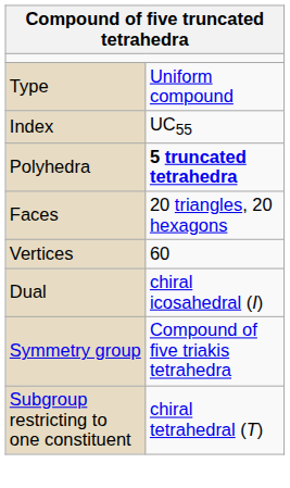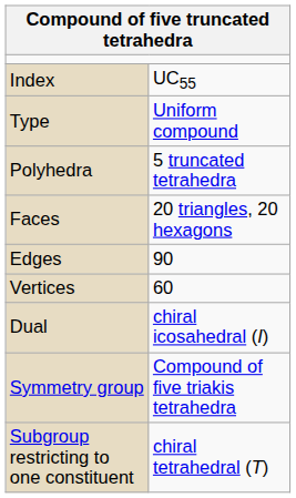 <table class="wikitable" style="float:right; margin-left:8px; width:250px">
 <tr>
 <th bgcolor=#e7dcc3 colspan=2>Compound of five truncated tetrahedra</th>
 </tr>
 <tr>
 <td align=center colspan=2></td>
 </tr>
 <tr>
+<td bgcolor=#e7dcc3>Index</td>
+<td>UC<sub>55</sub></td>
+</tr>
+<tr>
 <td bgcolor=#e7dcc3>Type</td>
 <td><a href='#'>Uniform compound</a></td>
 </tr>
 <tr>
-<td bgcolor=#e7dcc3>Index</td>
-<td>UC<sub>55</sub></td>
-</tr>
-<tr>
 <td bgcolor=#e7dcc3>Polyhedra</td>
-<td><strong>5 <a href='#'>truncated tetrahedra</a></strong></td>
+<td>5 <a href='#'>truncated tetrahedra</a></td>
 </tr>
 <tr>
 <td bgcolor=#e7dcc3>Faces</td>
 <td>20 <a href='#'>triangles</a>, 20 <a href='#'>hexagons</a></td>
+</tr>
+<tr>
+<td bgcolor=#e7dcc3>Edges</td>
+<td>90</td>
 </tr>
 <tr>
 <td bgcolor=#e7dcc3>Vertices</td>
 <td>60</td>
 </tr>
 <tr>
 <td bgcolor=#e7dcc3>Dual</td>
 <td><a href='#'>chiral</a> <a href='#'>icosahedral</a> (<em>I</em>)</td>
 </tr>
 <tr>
 <td bgcolor=#e7dcc3><a href='#'>Symmetry group</a></td>
 <td><a href='#'>Compound of five triakis tetrahedra</a></td>
 </tr>
 <tr>
 <td bgcolor=#e7dcc3><a href='#'>Subgroup</a> restricting to one constituent</td>
 <td><a href='#'>chiral</a> <a href='#'>tetrahedral</a> (<em>T</em>)</td>
 </tr>
 </table>
